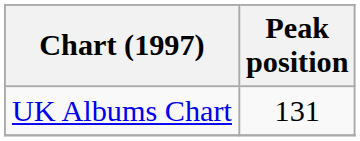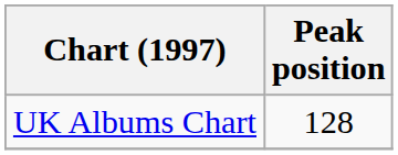 <table class="wikitable">
 <tr>
 <th>Chart (1997)</th>
 <th>Peak<br>position</th>
 </tr>
 <tr>
 <td><a href='#'>UK Albums Chart</a></td>
-<td align="center">131</td>
+<td align="center">128</td>
 </tr>
 <tr>
 </tr>
 </table>
